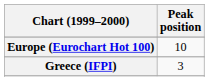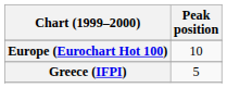 <table class="wikitable sortable plainrowheaders" style="text-align:center">
 <tr>
 <th>Chart (1999–2000)</th>
 <th>Peak<br>position</th>
 </tr>
 <tr>
 </tr>
 <tr>
 </tr>
 <tr>
 </tr>
 <tr>
 </tr>
 <tr>
 <th scope="row">Europe (<a href='#'>Eurochart Hot 100</a>)</th>
 <td>10</td>
 </tr>
 <tr>
 </tr>
 <tr>
 </tr>
 <tr>
 <th scope="row">Greece (<a href='#'>IFPI</a>)</th>
-<td>3</td>
+<td>5</td>
 </tr>
 <tr>
 </tr>
 <tr>
 </tr>
 <tr>
 </tr>
 <tr>
 </tr>
 <tr>
 </tr>
 <tr>
 </tr>
 <tr>
 </tr>
 </table>
